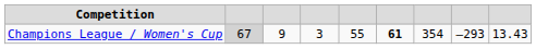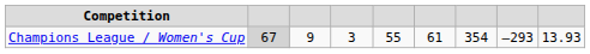 <table class="wikitable" style="text-align: center;">
 <tr>
 <th style="background:#DCDCDC">Competition</th>
 <th width="35" style="background:#DCDCDC"></th>
 <th width="35" style="background:#DCDCDC"></th>
 <th width="35" style="background:#DCDCDC"></th>
 <th width="35" style="background:#DCDCDC"></th>
 <th width="35" style="background:#DCDCDC"></th>
 <th width="35" style="background:#DCDCDC"></th>
 <th width="35" style="background:#DCDCDC"></th>
 <th width="35" style="background:#DCDCDC"></th>
 </tr>
 <tr>
 <td align=left><a href='#'>Champions League / <em>Women's Cup</em></a></td>
 <td style="background: lightgrey;">67</td>
 <td>9</td>
 <td>3</td>
 <td>55</td>
-<td><strong>61</strong></td>
+<td>61</td>
 <td>354</td>
 <td>–293</td>
-<td>13.43</td>
+<td>13.93</td>
 </tr>
 </table>
